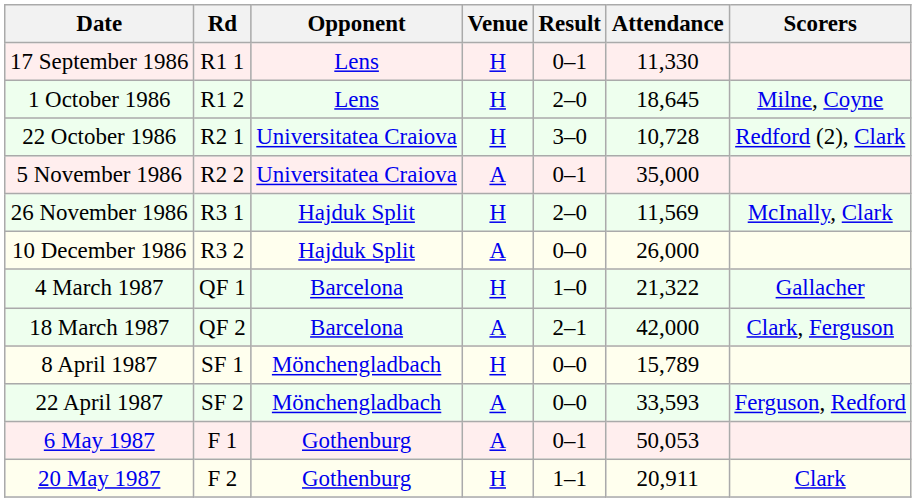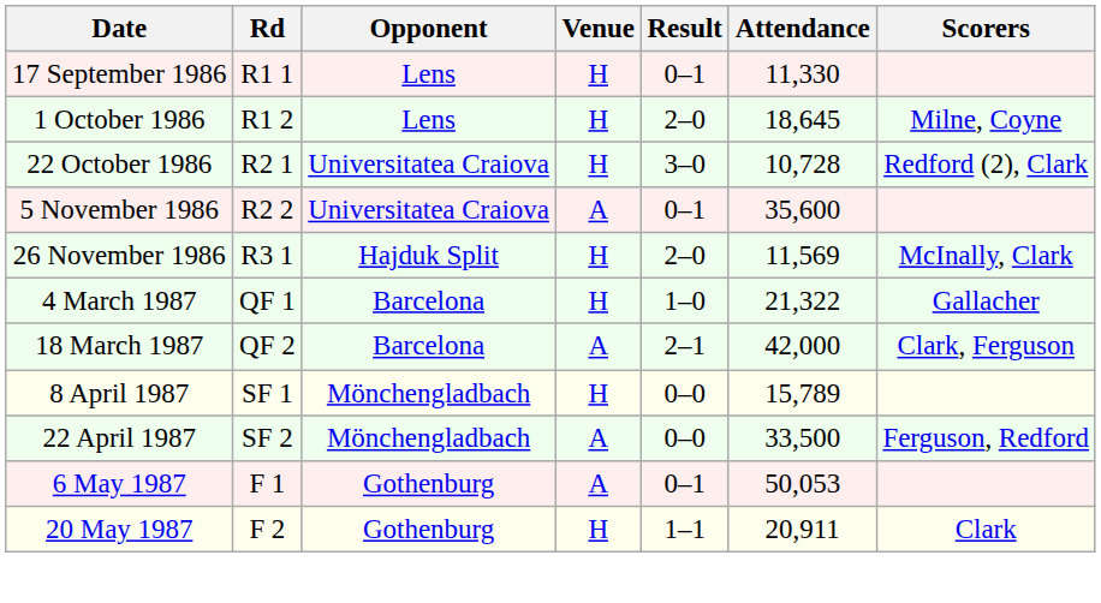 <table class="wikitable sortable" style="font-size:95%; text-align:center">
 <tr>
 <th>Date</th>
 <th>Rd</th>
 <th>Opponent</th>
 <th>Venue</th>
 <th>Result</th>
 <th>Attendance</th>
 <th>Scorers</th>
 </tr>
 <tr style="background:#fee;">
 <td>17 September 1986</td>
 <td>R1 1</td>
 <td> <a href='#'>Lens</a></td>
 <td><a href='#'>H</a></td>
 <td>0–1</td>
 <td>11,330</td>
 <td></td>
 </tr>
 <tr style="background:#efe;">
 <td>1 October 1986</td>
 <td>R1 2</td>
 <td> <a href='#'>Lens</a></td>
 <td><a href='#'>H</a></td>
 <td>2–0</td>
 <td>18,645</td>
 <td><a href='#'>Milne</a>, <a href='#'>Coyne</a></td>
 </tr>
 <tr style="background:#efe;">
 <td>22 October 1986</td>
 <td>R2 1</td>
 <td> <a href='#'>Universitatea Craiova</a></td>
 <td><a href='#'>H</a></td>
 <td>3–0</td>
 <td>10,728</td>
 <td><a href='#'>Redford</a> (2), <a href='#'>Clark</a></td>
 </tr>
 <tr style="background:#fee;">
 <td>5 November 1986</td>
 <td>R2 2</td>
 <td> <a href='#'>Universitatea Craiova</a></td>
 <td><a href='#'>A</a></td>
 <td>0–1</td>
-<td>35,000</td>
+<td>35,600</td>
 <td></td>
 </tr>
 <tr style="background:#efe;">
 <td>26 November 1986</td>
 <td>R3 1</td>
 <td> <a href='#'>Hajduk Split</a></td>
 <td><a href='#'>H</a></td>
 <td>2–0</td>
 <td>11,569</td>
 <td><a href='#'>McInally</a>, <a href='#'>Clark</a></td>
-</tr>
-<tr style="background:#ffe;">
-<td>10 December 1986</td>
-<td>R3 2</td>
-<td> <a href='#'>Hajduk Split</a> </td>
-<td><a href='#'>A</a></td>
-<td>0–0</td>
-<td>26,000</td>
-<td></td>
 </tr>
 <tr style="background:#efe;">
 <td>4 March 1987</td>
 <td>QF 1</td>
 <td> <a href='#'>Barcelona</a></td>
 <td><a href='#'>H</a></td>
 <td>1–0</td>
 <td>21,322</td>
 <td><a href='#'>Gallacher</a></td>
 </tr>
 <tr style="background:#efe;">
 <td>18 March 1987</td>
 <td>QF 2</td>
 <td> <a href='#'>Barcelona</a></td>
 <td><a href='#'>A</a></td>
 <td>2–1</td>
 <td>42,000</td>
 <td><a href='#'>Clark</a>, <a href='#'>Ferguson</a></td>
 </tr>
 <tr style="background:#ffe;">
 <td>8 April 1987</td>
 <td>SF 1</td>
 <td> <a href='#'>Mönchengladbach</a></td>
 <td><a href='#'>H</a></td>
 <td>0–0</td>
 <td>15,789</td>
 <td></td>
 </tr>
 <tr style="background:#efe;">
 <td>22 April 1987</td>
 <td>SF 2</td>
 <td> <a href='#'>Mönchengladbach</a></td>
 <td><a href='#'>A</a></td>
 <td>0–0</td>
-<td>33,593</td>
+<td>33,500</td>
 <td><a href='#'>Ferguson</a>, <a href='#'>Redford</a></td>
 </tr>
 <tr style="background:#fee;">
 <td><a href='#'>6 May 1987</a></td>
 <td>F 1</td>
 <td> <a href='#'>Gothenburg</a></td>
 <td><a href='#'>A</a></td>
 <td>0–1</td>
 <td>50,053</td>
 <td></td>
 </tr>
 <tr style="background:#ffe;">
 <td><a href='#'>20 May 1987</a></td>
 <td>F 2</td>
 <td> <a href='#'>Gothenburg</a></td>
 <td><a href='#'>H</a></td>
 <td>1–1</td>
 <td>20,911</td>
 <td><a href='#'>Clark</a></td>
 </tr>
 </table>
